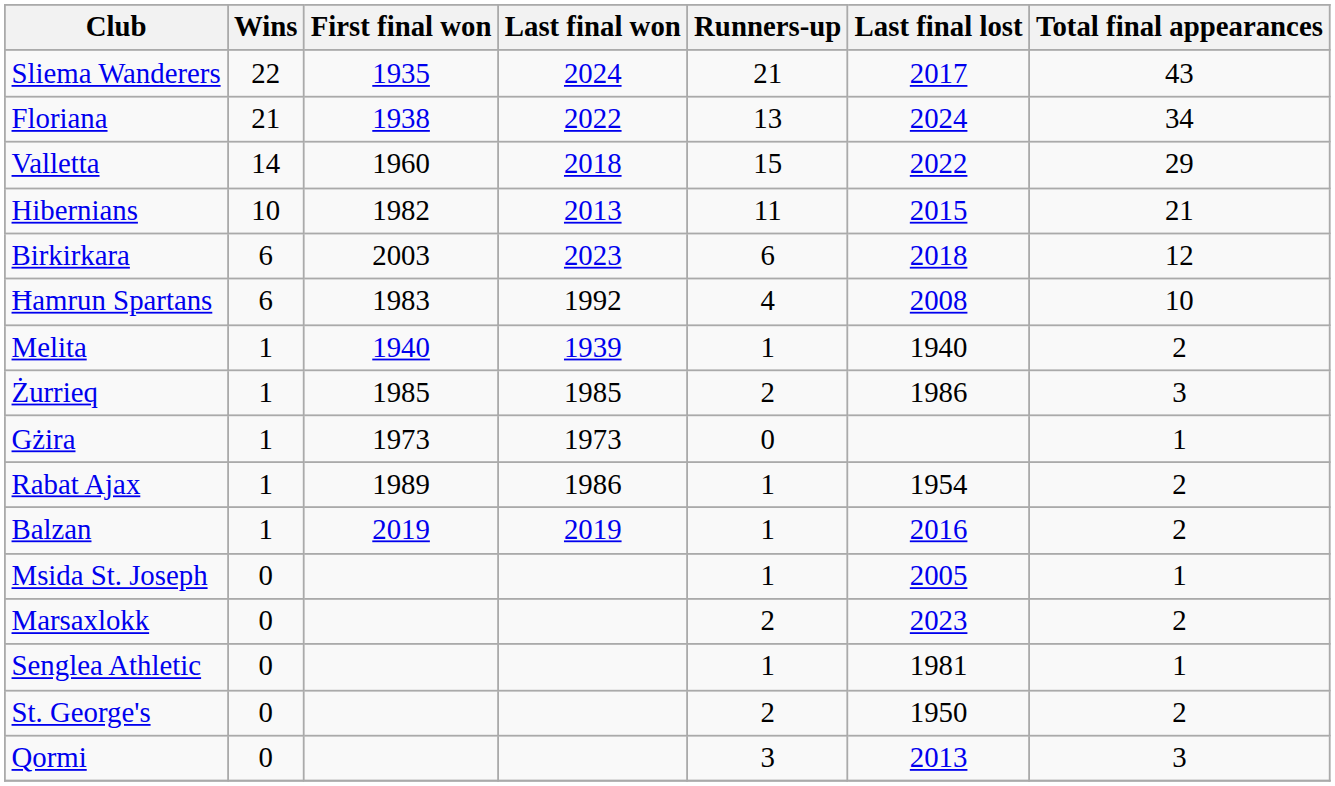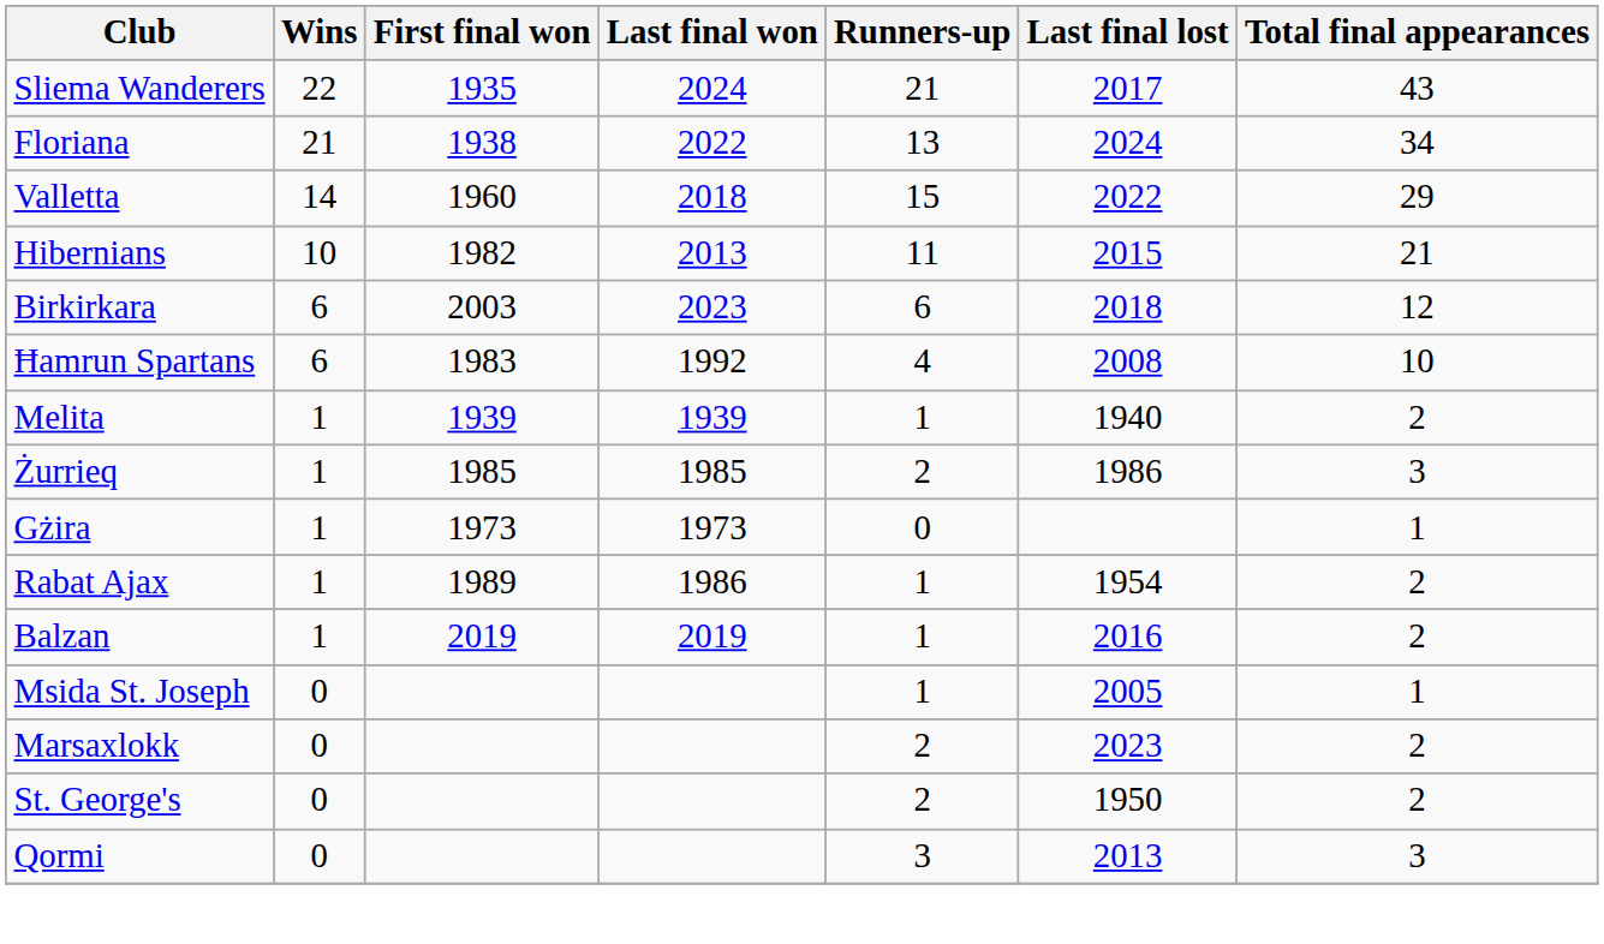 <table class="wikitable sortable plainrowheaders" style="text-align:center">
 <tr>
 <th scope="col">Club</th>
 <th scope="col">Wins</th>
 <th scope="col">First final won</th>
 <th scope="col">Last final won</th>
 <th scope="col">Runners-up</th>
 <th scope="col">Last final lost</th>
 <th scope="col">Total final appearances</th>
 </tr>
 <tr>
 <td align="left"><a href='#'>Sliema Wanderers</a></td>
 <td>22</td>
 <td><a href='#'>1935</a></td>
 <td><a href='#'>2024</a></td>
 <td>21</td>
 <td><a href='#'>2017</a></td>
 <td>43</td>
 </tr>
 <tr>
 <td align="left"><a href='#'>Floriana</a></td>
 <td>21</td>
 <td><a href='#'>1938</a></td>
 <td><a href='#'>2022</a></td>
 <td>13</td>
 <td><a href='#'>2024</a></td>
 <td>34</td>
 </tr>
 <tr>
 <td align="left"><a href='#'>Valletta</a></td>
 <td>14</td>
 <td>1960</td>
 <td><a href='#'>2018</a></td>
 <td>15</td>
 <td><a href='#'>2022</a></td>
 <td>29</td>
 </tr>
 <tr>
 <td align="left"><a href='#'>Hibernians</a></td>
 <td>10</td>
 <td>1982</td>
 <td><a href='#'>2013</a></td>
 <td>11</td>
 <td><a href='#'>2015</a></td>
 <td>21</td>
 </tr>
 <tr>
 <td align="left"><a href='#'>Birkirkara</a></td>
 <td>6</td>
 <td>2003</td>
 <td><a href='#'>2023</a></td>
 <td>6</td>
 <td><a href='#'>2018</a></td>
 <td>12</td>
 </tr>
 <tr>
 <td align="left"><a href='#'>Ħamrun Spartans</a></td>
 <td>6</td>
 <td>1983</td>
 <td>1992</td>
 <td>4</td>
 <td><a href='#'>2008</a></td>
 <td>10</td>
 </tr>
 <tr>
 <td align="left"><a href='#'>Melita</a></td>
 <td>1</td>
-<td><a href='#'>1940</a></td>
+<td><a href='#'>1939</a></td>
 <td><a href='#'>1939</a></td>
 <td>1</td>
 <td>1940</td>
 <td>2</td>
 </tr>
 <tr>
 <td align="left"><a href='#'>Żurrieq</a></td>
 <td>1</td>
 <td>1985</td>
 <td>1985</td>
 <td>2</td>
 <td>1986</td>
 <td>3</td>
 </tr>
 <tr>
 <td align="left"><a href='#'>Gżira</a></td>
 <td>1</td>
 <td>1973</td>
 <td>1973</td>
 <td>0</td>
 <td></td>
 <td>1</td>
 </tr>
 <tr>
 <td align="left"><a href='#'>Rabat Ajax</a></td>
 <td>1</td>
 <td>1989</td>
 <td>1986</td>
 <td>1</td>
 <td>1954</td>
 <td>2</td>
 </tr>
 <tr>
 <td align="left"><a href='#'>Balzan</a></td>
 <td>1</td>
 <td><a href='#'>2019</a></td>
 <td><a href='#'>2019</a></td>
 <td>1</td>
 <td><a href='#'>2016</a></td>
 <td>2</td>
 </tr>
 <tr>
 <td align="left"><a href='#'>Msida St. Joseph</a></td>
 <td>0</td>
 <td></td>
 <td></td>
 <td>1</td>
 <td><a href='#'>2005</a></td>
 <td>1</td>
 </tr>
 <tr>
 <td align="left"><a href='#'>Marsaxlokk</a></td>
 <td>0</td>
 <td></td>
 <td></td>
 <td>2</td>
 <td><a href='#'>2023</a></td>
 <td>2</td>
 </tr>
 <tr>
-<td align="left"><a href='#'>Senglea Athletic</a></td>
-<td>0</td>
-<td></td>
-<td></td>
-<td>1</td>
-<td>1981</td>
-<td>1</td>
-</tr>
-<tr>
 <td align="left"><a href='#'>St. George's</a></td>
 <td>0</td>
 <td></td>
 <td></td>
 <td>2</td>
 <td>1950</td>
 <td>2</td>
 </tr>
 <tr>
 <td align="left"><a href='#'>Qormi</a></td>
 <td>0</td>
 <td></td>
 <td></td>
 <td>3</td>
 <td><a href='#'>2013</a></td>
 <td>3</td>
 </tr>
 <tr>
 </tr>
 </table>
